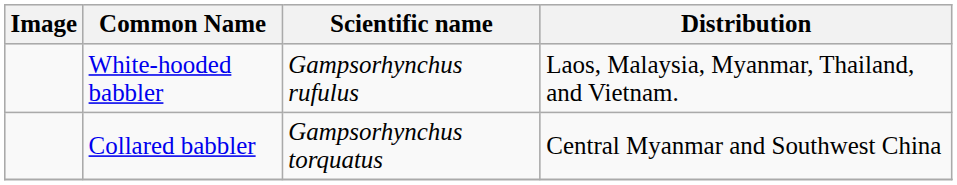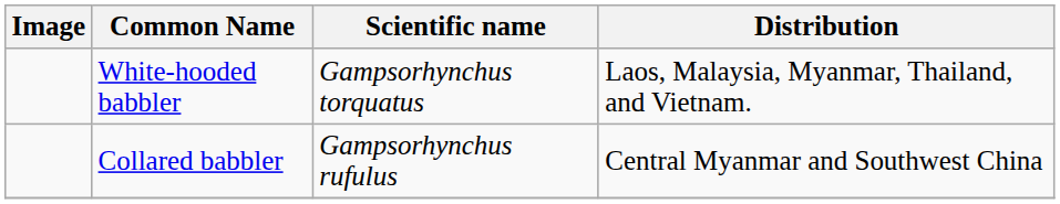 <table class="wikitable">
 <tr>
 <th>Image</th>
 <th>Common Name</th>
 <th>Scientific name</th>
 <th>Distribution</th>
 </tr>
 <tr>
 <td></td>
 <td><a href='#'>White-hooded babbler</a></td>
-<td><em>Gampsorhynchus rufulus</em></td>
+<td><em>Gampsorhynchus torquatus</em></td>
 <td>Laos, Malaysia, Myanmar, Thailand, and Vietnam.</td>
 </tr>
 <tr>
 <td></td>
 <td><a href='#'>Collared babbler</a></td>
-<td><em>Gampsorhynchus torquatus</em></td>
+<td><em>Gampsorhynchus rufulus</em></td>
 <td>Central Myanmar and Southwest China</td>
 </tr>
 <tr>
 </tr>
 </table>
